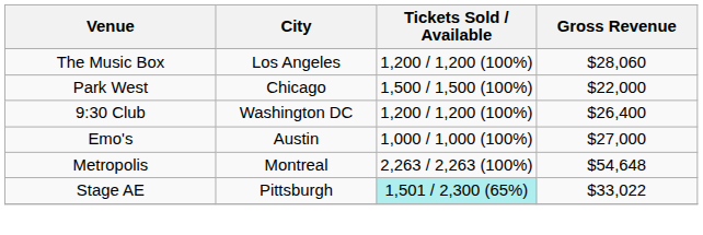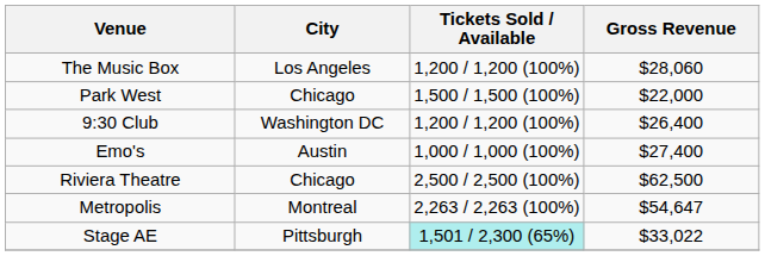 <table class="wikitable" style="text-align:center">
 <tr>
 <th style="width:200px;">Venue</th>
 <th style="width:150px;">City</th>
 <th style="width:150px;">Tickets Sold / Available</th>
 <th style="width:150px;">Gross Revenue</th>
 </tr>
 <tr>
 <td>The Music Box</td>
 <td>Los Angeles</td>
 <td>1,200 / 1,200 (100%)</td>
 <td>$28,060</td>
 </tr>
 <tr>
 <td>Park West</td>
 <td>Chicago</td>
 <td>1,500 / 1,500 (100%)</td>
 <td>$22,000</td>
 </tr>
 <tr>
 <td>9:30 Club</td>
 <td>Washington DC</td>
 <td>1,200 / 1,200 (100%)</td>
 <td>$26,400</td>
 </tr>
 <tr>
 <td>Emo's</td>
 <td>Austin</td>
 <td>1,000 / 1,000 (100%)</td>
-<td>$27,000</td>
+<td>$27,400</td>
+</tr>
+<tr>
+<td>Riviera Theatre</td>
+<td>Chicago</td>
+<td>2,500 / 2,500 (100%)</td>
+<td>$62,500</td>
 </tr>
 <tr>
 <td>Metropolis</td>
 <td>Montreal</td>
 <td>2,263 / 2,263 (100%)</td>
-<td>$54,648</td>
+<td>$54,647</td>
 </tr>
 <tr>
 <td>Stage AE</td>
 <td>Pittsburgh</td>
 <td style="background: paleturquoise;">1,501 / 2,300 (65%)</td>
 <td>$33,022</td>
 </tr>
 <tr>
 </tr>
 </table>
